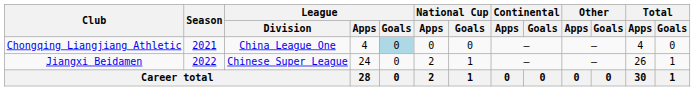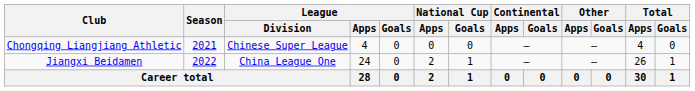 <table class="wikitable" style="text-align: center">
 <tr>
 <th rowspan="2">Club</th>
 <th rowspan="2">Season</th>
 <th colspan="3">League</th>
 <th colspan="2">National Cup</th>
 <th colspan="2">Continental</th>
 <th colspan="2">Other</th>
 <th colspan="2">Total</th>
 </tr>
 <tr>
 <th>Division</th>
 <th>Apps</th>
 <th>Goals</th>
 <th>Apps</th>
 <th>Goals</th>
 <th>Apps</th>
 <th>Goals</th>
 <th>Apps</th>
 <th>Goals</th>
 <th>Apps</th>
 <th>Goals</th>
 </tr>
 <tr>
 <td><a href='#'>Chongqing Liangjiang Athletic</a></td>
 <td><a href='#'>2021</a></td>
-<td><a href='#'>China League One</a></td>
+<td><a href='#'>Chinese Super League</a></td>
 <td>4</td>
-<td style="background: lightblue;">0</td>
+<td>0</td>
 <td>0</td>
 <td>0</td>
 <td colspan="2">–</td>
 <td colspan="2">–</td>
 <td>4</td>
 <td>0</td>
 </tr>
 <tr>
 <td><a href='#'>Jiangxi Beidamen</a></td>
 <td><a href='#'>2022</a></td>
-<td><a href='#'>Chinese Super League</a></td>
+<td><a href='#'>China League One</a></td>
 <td>24</td>
 <td>0</td>
 <td>2</td>
 <td>1</td>
 <td colspan="2">–</td>
 <td colspan="2">–</td>
 <td>26</td>
 <td>1</td>
 </tr>
 <tr>
 <th colspan=3>Career total</th>
 <th>28</th>
 <th>0</th>
 <th>2</th>
 <th>1</th>
 <th>0</th>
 <th>0</th>
 <th>0</th>
 <th>0</th>
 <th>30</th>
 <th>1</th>
 </tr>
 </table>
